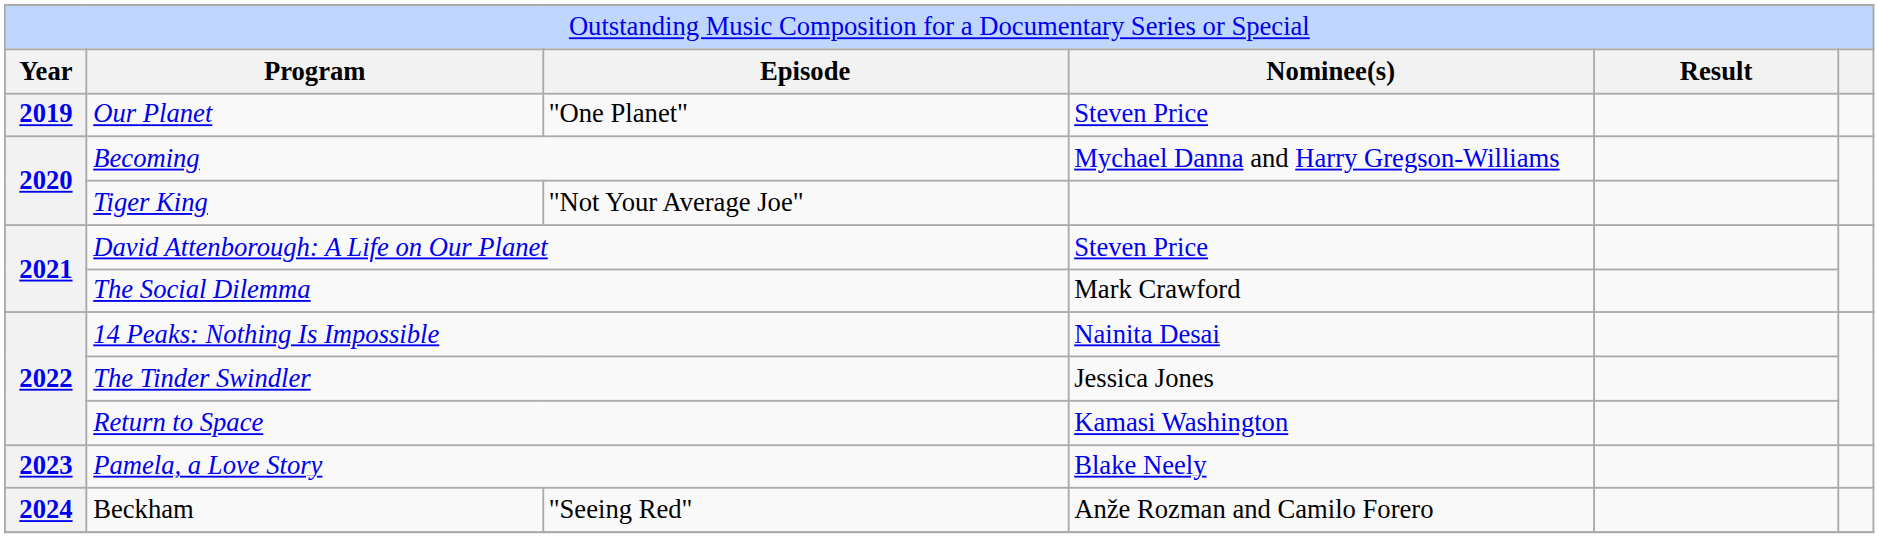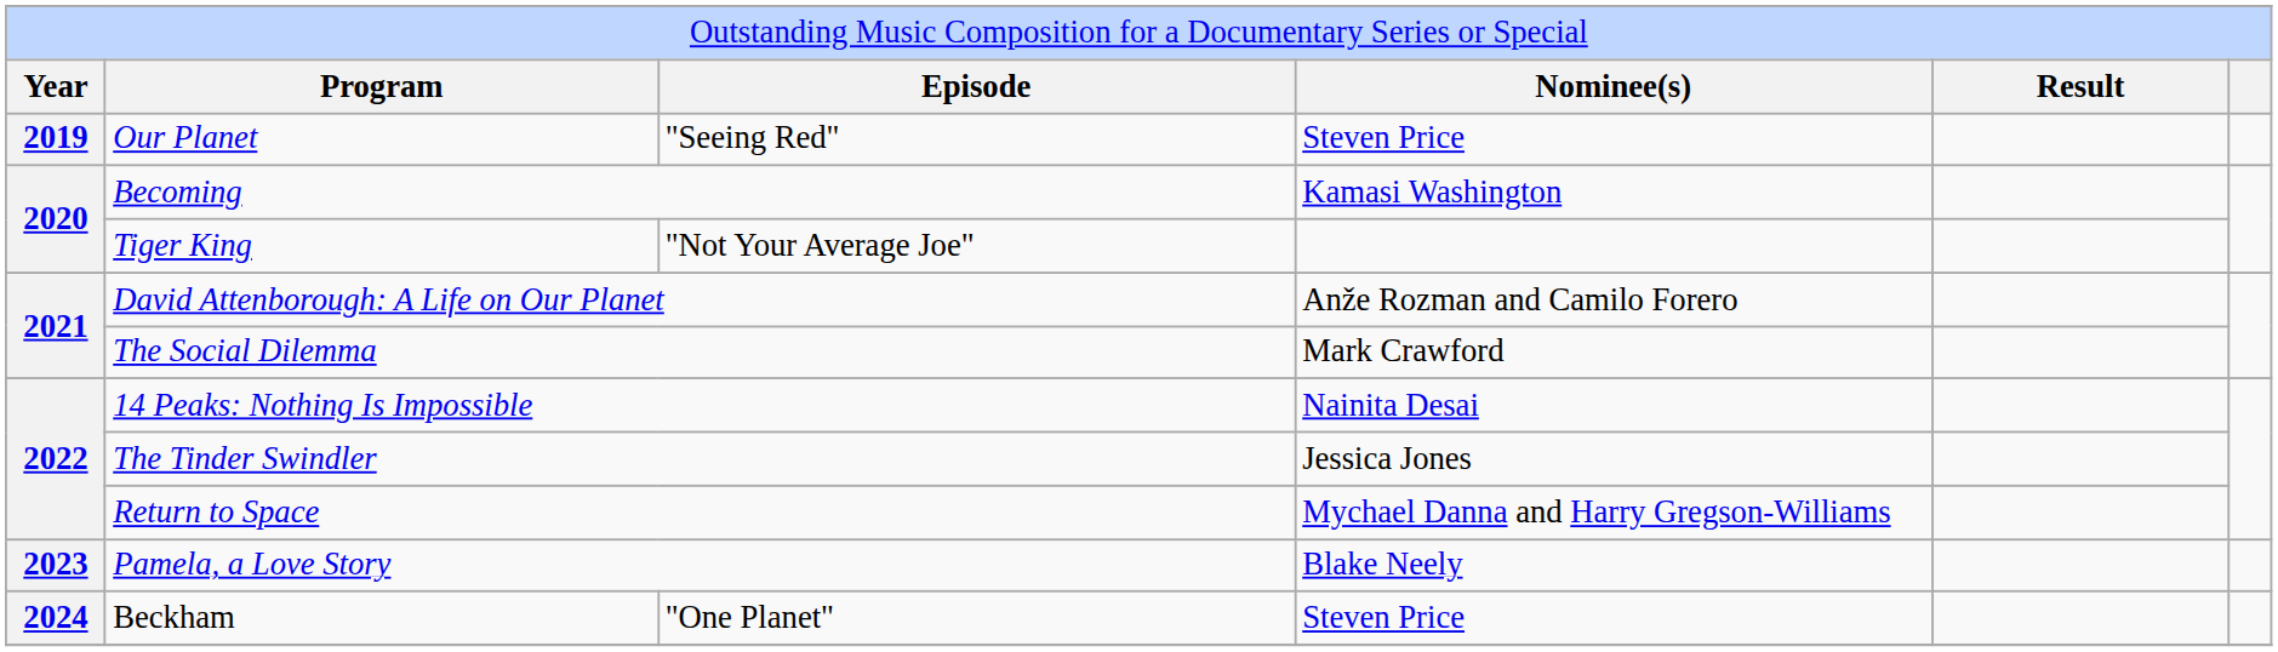 <table class="wikitable plainrowheaders" style="font-size: 90%" width=80%>
 <tr>
 </tr>
 <tr ---- bgcolor="#bfd7ff">
 <td colspan=6 align=center><a href='#'>Outstanding Music Composition for a Documentary Series or Special</a></td>
 </tr>
 <tr ---- bgcolor="#ebf5ff">
 <th scope="col" style="width:1%;">Year</th>
 <th scope="col" style="width:13%;">Program</th>
 <th scope="col" style="width:15%;">Episode</th>
 <th scope="col" style="width:15%;">Nominee(s)</th>
 <th scope="col" style="width:7%;">Result</th>
 <th scope="col" style="width:1%;"></th>
 </tr>
 <tr>
 <th scope=row><a href='#'>2019</a></th>
 <td><em><a href='#'>Our Planet</a></em></td>
-<td>"One Planet"</td>
+<td>"Seeing Red"</td>
 <td><a href='#'>Steven Price</a></td>
 <td></td>
 <td></td>
 </tr>
 <tr>
 <th rowspan="2" scope=row><a href='#'>2020</a></th>
 <td colspan="2"><em><a href='#'>Becoming</a></em></td>
-<td><a href='#'>Mychael Danna</a> and <a href='#'>Harry Gregson-Williams</a></td>
+<td><a href='#'>Kamasi Washington</a></td>
 <td></td>
 <td rowspan="2"></td>
 </tr>
 <tr>
 <td><em><a href='#'>Tiger King</a></em></td>
 <td>"Not Your Average Joe"</td>
 <td></td>
 <td></td>
 </tr>
 <tr>
 <th rowspan="2" scope=row><a href='#'>2021</a></th>
 <td colspan="2"><em><a href='#'>David Attenborough: A Life on Our Planet</a></em></td>
-<td><a href='#'>Steven Price</a></td>
+<td>Anže Rozman and Camilo Forero</td>
 <td></td>
 <td rowspan="2"></td>
 </tr>
 <tr>
 <td colspan="2"><em><a href='#'>The Social Dilemma</a></em></td>
 <td>Mark Crawford</td>
 <td></td>
 </tr>
 <tr>
 <th rowspan="3" scope=row><a href='#'>2022</a></th>
 <td colspan="2"><em><a href='#'>14 Peaks: Nothing Is Impossible</a></em></td>
 <td><a href='#'>Nainita Desai</a></td>
 <td></td>
 <td rowspan="3"></td>
 </tr>
 <tr>
 <td colspan="2"><em><a href='#'>The Tinder Swindler</a></em></td>
 <td>Jessica Jones</td>
 <td></td>
 </tr>
 <tr>
 <td colspan="2"><em><a href='#'>Return to Space</a></em></td>
-<td><a href='#'>Kamasi Washington</a></td>
+<td><a href='#'>Mychael Danna</a> and <a href='#'>Harry Gregson-Williams</a></td>
 <td></td>
 </tr>
 <tr>
 <th scope=row><a href='#'>2023</a></th>
 <td colspan="2"><em><a href='#'>Pamela, a Love Story</a></em></td>
 <td><a href='#'>Blake Neely</a></td>
 <td></td>
 <td></td>
 </tr>
 <tr>
 <th scope=row><a href='#'>2024</a></th>
 <td>Beckham</td>
-<td>"Seeing Red"</td>
-<td>Anže Rozman and Camilo Forero</td>
+<td>"One Planet"</td>
+<td><a href='#'>Steven Price</a></td>
 <td></td>
 <td></td>
 </tr>
 <tr>
 </tr>
 </table>
